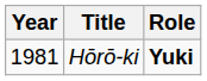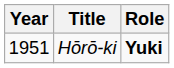 <table class="wikitable">
 <tr>
 <th>Year</th>
 <th>Title</th>
 <th>Role</th>
 </tr>
 <tr>
-<td>1981</td>
+<td>1951</td>
 <td><em>Hōrō-ki</em></td>
 <td><strong>Yuki</strong></td>
 </tr>
 </table>
